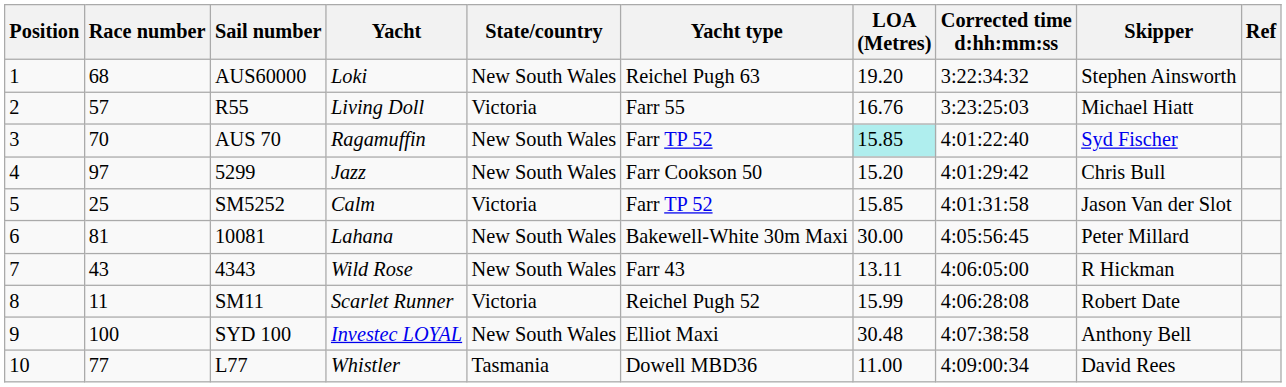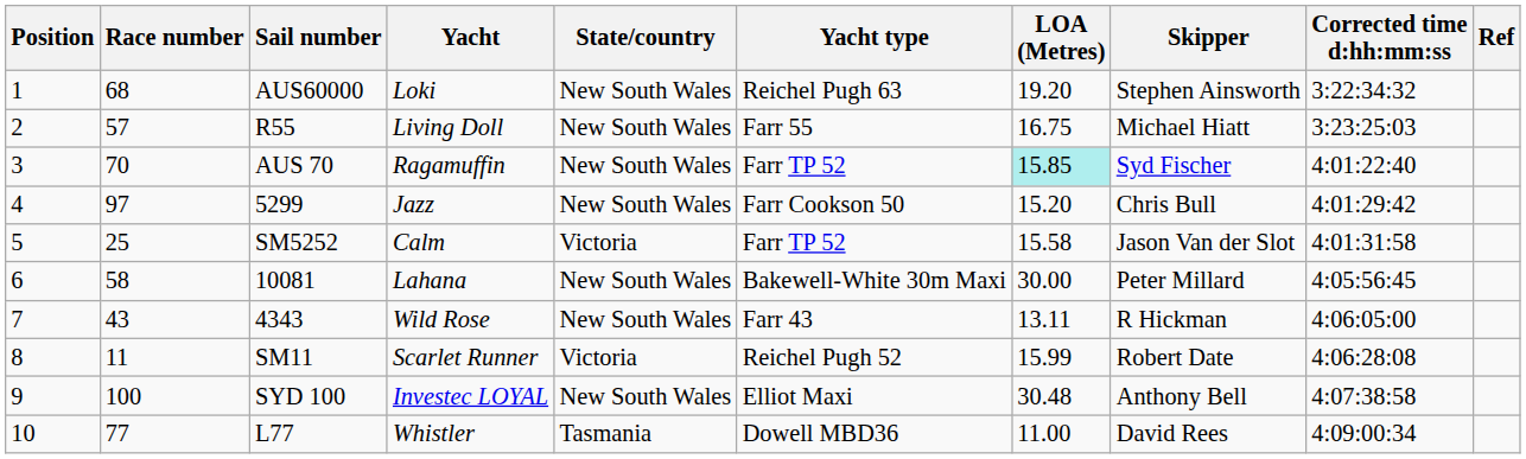 <table class="wikitable">
 <tr>
 <th>Position</th>
 <th>Race number</th>
 <th>Sail number</th>
 <th>Yacht</th>
 <th>State/country</th>
 <th>Yacht type</th>
 <th>LOA <br>(Metres)</th>
+<th>Skipper</th>
 <th>Corrected time <br>d:hh:mm:ss</th>
-<th>Skipper</th>
 <th>Ref</th>
 </tr>
 <tr>
 <td>1</td>
 <td>68</td>
 <td>AUS60000</td>
 <td><em>Loki</em></td>
 <td> New South Wales</td>
 <td>Reichel Pugh 63</td>
 <td>19.20</td>
+<td>Stephen Ainsworth</td>
 <td>3:22:34:32</td>
-<td>Stephen Ainsworth</td>
 <td></td>
 </tr>
 <tr>
 <td>2</td>
 <td>57</td>
 <td>R55</td>
 <td><em>Living Doll</em></td>
-<td> Victoria</td>
+<td> New South Wales</td>
 <td>Farr 55</td>
-<td>16.76</td>
+<td>16.75</td>
+<td>Michael Hiatt</td>
 <td>3:23:25:03</td>
-<td>Michael Hiatt</td>
 <td></td>
 </tr>
 <tr>
 <td>3</td>
 <td>70</td>
 <td>AUS 70</td>
 <td><em>Ragamuffin</em></td>
 <td> New South Wales</td>
 <td>Farr <a href='#'>TP 52</a></td>
 <td style="background: paleturquoise;">15.85</td>
+<td><a href='#'>Syd Fischer</a></td>
 <td>4:01:22:40</td>
-<td><a href='#'>Syd Fischer</a></td>
 <td></td>
 </tr>
 <tr>
 <td>4</td>
 <td>97</td>
 <td>5299</td>
 <td><em>Jazz</em></td>
 <td> New South Wales</td>
 <td>Farr Cookson 50</td>
 <td>15.20</td>
+<td>Chris Bull</td>
 <td>4:01:29:42</td>
-<td>Chris Bull</td>
 <td></td>
 </tr>
 <tr>
 <td>5</td>
 <td>25</td>
 <td>SM5252</td>
 <td><em>Calm</em></td>
 <td> Victoria</td>
 <td>Farr <a href='#'>TP 52</a></td>
-<td>15.85</td>
+<td>15.58</td>
+<td>Jason Van der Slot</td>
 <td>4:01:31:58</td>
-<td>Jason Van der Slot</td>
 <td></td>
 </tr>
 <tr>
 <td>6</td>
-<td>81</td>
+<td>58</td>
 <td>10081</td>
 <td><em>Lahana</em></td>
 <td> New South Wales</td>
 <td>Bakewell-White 30m Maxi</td>
 <td>30.00</td>
+<td>Peter Millard</td>
 <td>4:05:56:45</td>
-<td>Peter Millard</td>
 <td></td>
 </tr>
 <tr>
 <td>7</td>
 <td>43</td>
 <td>4343</td>
 <td><em>Wild Rose</em></td>
 <td> New South Wales</td>
 <td>Farr 43</td>
 <td>13.11</td>
+<td>R Hickman</td>
 <td>4:06:05:00</td>
-<td>R Hickman</td>
 <td></td>
 </tr>
 <tr>
 <td>8</td>
 <td>11</td>
 <td>SM11</td>
 <td><em>Scarlet Runner</em></td>
 <td> Victoria</td>
 <td>Reichel Pugh 52</td>
 <td>15.99</td>
+<td>Robert Date</td>
 <td>4:06:28:08</td>
-<td>Robert Date</td>
 <td></td>
 </tr>
 <tr>
 <td>9</td>
 <td>100</td>
 <td>SYD 100</td>
 <td><em><a href='#'>Investec LOYAL</a></em></td>
 <td> New South Wales</td>
 <td>Elliot Maxi</td>
 <td>30.48</td>
+<td>Anthony Bell</td>
 <td>4:07:38:58</td>
-<td>Anthony Bell</td>
 <td></td>
 </tr>
 <tr>
 <td>10</td>
 <td>77</td>
 <td>L77</td>
 <td><em>Whistler</em></td>
 <td> Tasmania</td>
 <td>Dowell MBD36</td>
 <td>11.00</td>
+<td>David Rees</td>
 <td>4:09:00:34</td>
-<td>David Rees</td>
 <td></td>
 </tr>
 </table>
